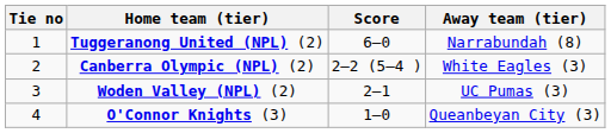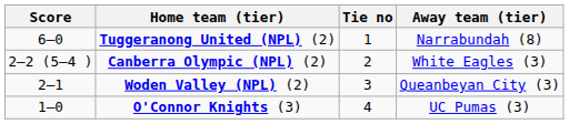 <table class="wikitable" style="text-align:center">
 <tr>
+<th>Score</th>
+<th>Home team (tier)</th>
 <th>Tie no</th>
-<th>Home team (tier)</th>
-<th>Score</th>
 <th>Away team (tier)</th>
 </tr>
 <tr>
+<td>6–0</td>
+<td><strong><a href='#'>Tuggeranong United (NPL)</a></strong> (2)</td>
 <td>1</td>
-<td><strong><a href='#'>Tuggeranong United (NPL)</a></strong> (2)</td>
-<td>6–0</td>
 <td><a href='#'>Narrabundah</a> (8)</td>
 </tr>
 <tr>
+<td>2–2 (5–4 )</td>
+<td><strong><a href='#'>Canberra Olympic (NPL)</a></strong> (2)</td>
 <td>2</td>
-<td><strong><a href='#'>Canberra Olympic (NPL)</a></strong> (2)</td>
-<td>2–2 (5–4 )</td>
 <td><a href='#'>White Eagles</a> (3)</td>
 </tr>
 <tr>
+<td>2–1</td>
+<td><strong><a href='#'>Woden Valley (NPL)</a></strong> (2)</td>
 <td>3</td>
-<td><strong><a href='#'>Woden Valley (NPL)</a></strong> (2)</td>
-<td>2–1</td>
+<td><a href='#'>Queanbeyan City</a> (3)</td>
+</tr>
+<tr>
+<td>1–0</td>
+<td><strong><a href='#'>O'Connor Knights</a></strong> (3)</td>
+<td>4</td>
 <td><a href='#'>UC Pumas</a> (3)</td>
 </tr>
-<tr>
-<td>4</td>
-<td><strong><a href='#'>O'Connor Knights</a></strong> (3)</td>
-<td>1–0</td>
-<td><a href='#'>Queanbeyan City</a> (3)</td>
-</tr>
 </table>
